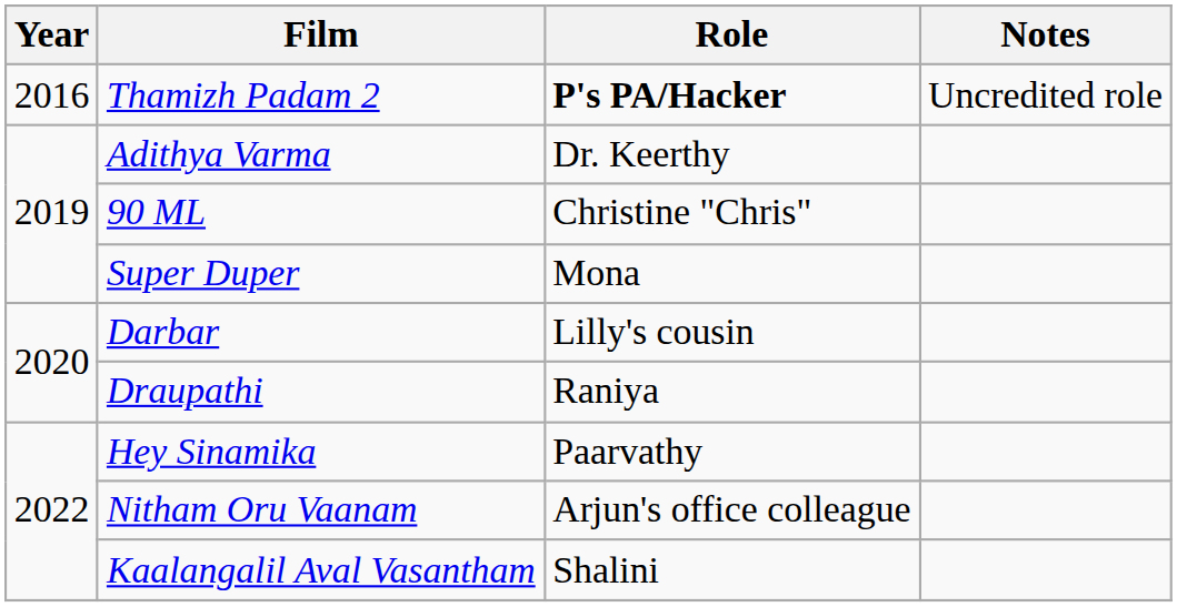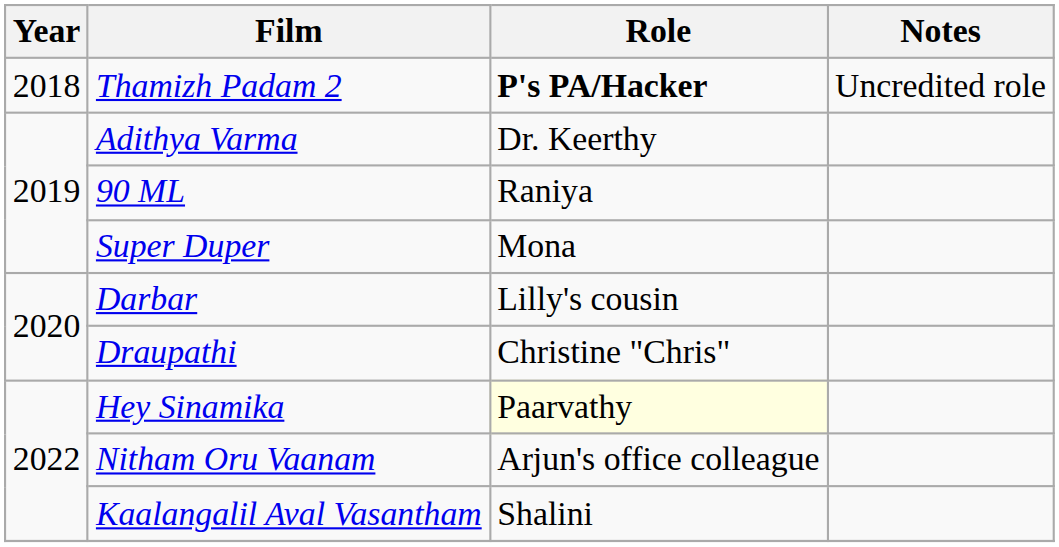 <table class="wikitable sortable">
 <tr>
 <th>Year</th>
 <th>Film</th>
 <th>Role</th>
 <th class="unsortable">Notes</th>
 </tr>
 <tr>
-<td>2016</td>
+<td>2018</td>
 <td><em><a href='#'>Thamizh Padam 2</a></em></td>
 <td><strong>P's PA/Hacker</strong></td>
 <td>Uncredited role</td>
 </tr>
 <tr>
 <td rowspan="3">2019</td>
 <td><em><a href='#'>Adithya Varma</a></em></td>
 <td>Dr. Keerthy</td>
 <td></td>
 </tr>
 <tr>
 <td><em><a href='#'>90 ML</a></em></td>
-<td>Christine "Chris"</td>
+<td>Raniya</td>
 <td></td>
 </tr>
 <tr>
 <td><em><a href='#'>Super Duper</a></em></td>
 <td>Mona</td>
 <td></td>
 </tr>
 <tr>
 <td rowspan="2">2020</td>
 <td><em><a href='#'>Darbar</a></em></td>
 <td>Lilly's cousin</td>
 <td></td>
 </tr>
 <tr>
 <td><em><a href='#'>Draupathi</a></em></td>
-<td>Raniya</td>
+<td>Christine "Chris"</td>
 <td></td>
 </tr>
 <tr>
 <td rowspan="3">2022</td>
 <td><em><a href='#'>Hey Sinamika</a></em></td>
-<td>Paarvathy</td>
+<td style="background: lightyellow;">Paarvathy</td>
 <td></td>
 </tr>
 <tr>
 <td><em><a href='#'>Nitham Oru Vaanam</a></em></td>
 <td>Arjun's office colleague</td>
 <td></td>
 </tr>
 <tr>
 <td><em><a href='#'>Kaalangalil Aval Vasantham</a></em></td>
 <td>Shalini</td>
 <td></td>
 </tr>
 <tr>
 </tr>
 </table>
